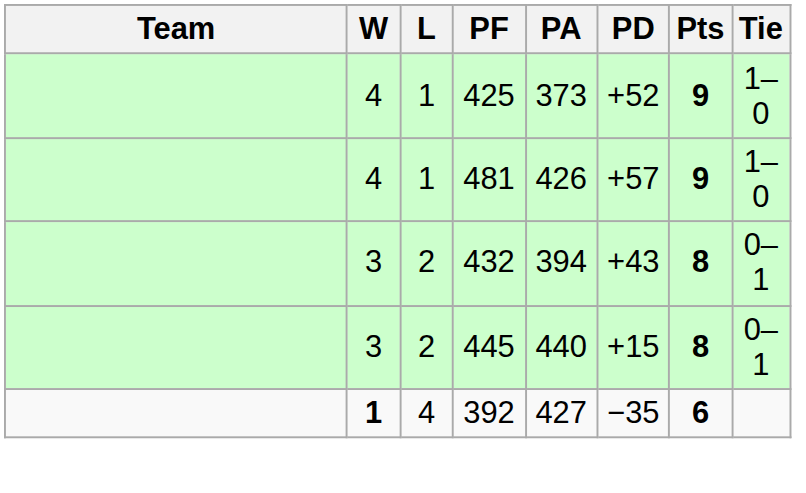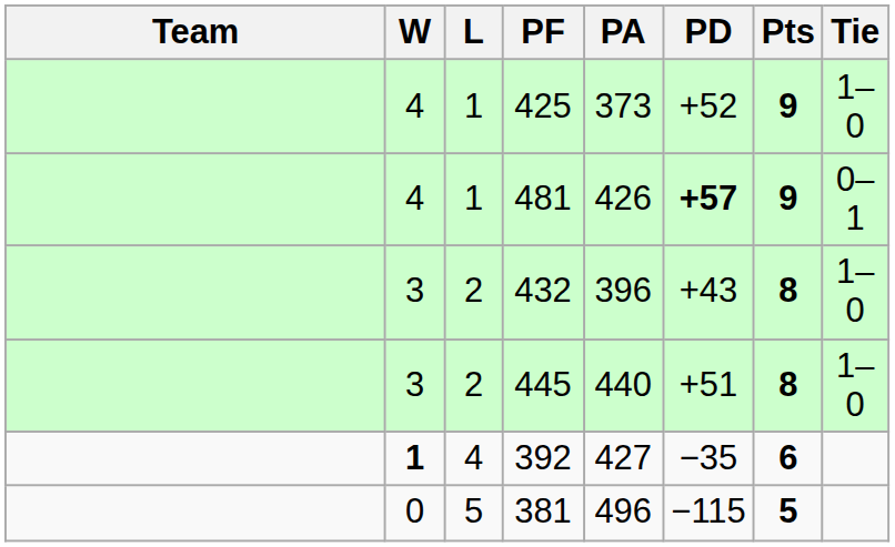 <table class="wikitable" style="text-align:center;">
 <tr>
 <th width=170>Team</th>
 <th width=20>W</th>
 <th width=20>L</th>
 <th width=30>PF</th>
 <th width=30>PA</th>
 <th width=30>PD</th>
 <th width=20>Pts</th>
 <th width=20>Tie</th>
 </tr>
 <tr bgcolor="#ccffcc">
 <td align=left></td>
 <td>4</td>
 <td>1</td>
 <td>425</td>
 <td>373</td>
 <td>+52</td>
 <td><strong>9</strong></td>
 <td>1–0</td>
 </tr>
 <tr bgcolor="#ccffcc">
 <td align=left></td>
 <td>4</td>
 <td>1</td>
 <td>481</td>
 <td>426</td>
-<td>+57</td>
+<td><strong>+57</strong></td>
 <td><strong>9</strong></td>
-<td>1–0</td>
+<td>0–1</td>
 </tr>
 <tr bgcolor="#ccffcc">
 <td align=left></td>
 <td>3</td>
 <td>2</td>
 <td>432</td>
-<td>394</td>
+<td>396</td>
 <td>+43</td>
 <td><strong>8</strong></td>
-<td>0–1</td>
+<td>1–0</td>
 </tr>
 <tr bgcolor="#ccffcc">
 <td align=left></td>
 <td>3</td>
 <td>2</td>
 <td>445</td>
 <td>440</td>
-<td>+15</td>
+<td>+51</td>
 <td><strong>8</strong></td>
-<td>0–1</td>
+<td>1–0</td>
 </tr>
 <tr>
 <td align=left></td>
 <td><strong>1</strong></td>
 <td>4</td>
 <td>392</td>
 <td>427</td>
 <td>−35</td>
 <td><strong>6</strong></td>
 <td></td>
 </tr>
+<tr>
+<td align=left></td>
+<td>0</td>
+<td>5</td>
+<td>381</td>
+<td>496</td>
+<td>−115</td>
+<td><strong>5</strong></td>
+<td></td>
+</tr>
 </table>
